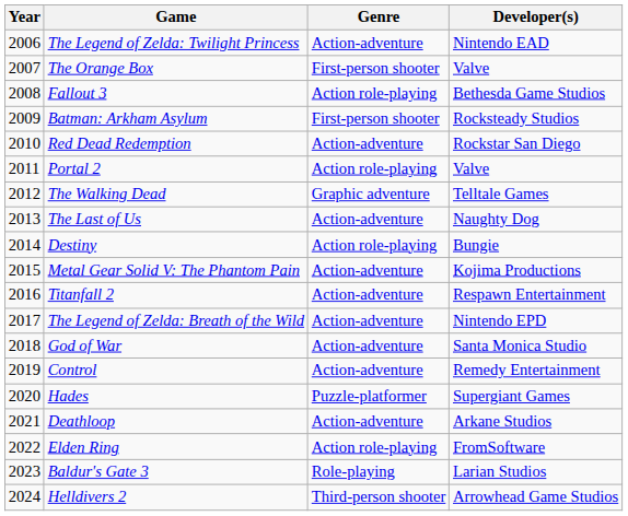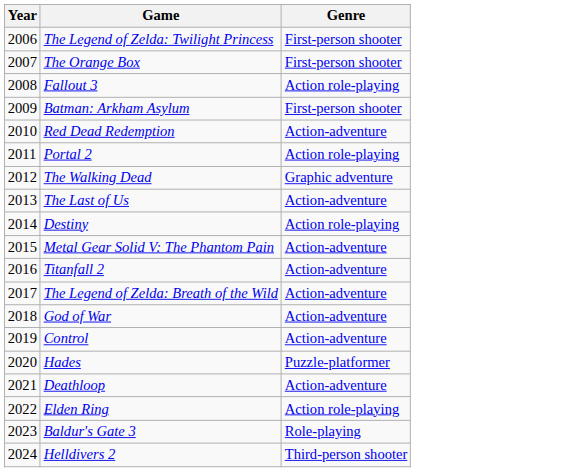 <table class="wikitable">
 <tr>
 <th>Year</th>
 <th>Game</th>
 <th>Genre</th>
-<th>Developer(s)</th>
 </tr>
 <tr>
 <td>2006</td>
 <td><em><a href='#'>The Legend of Zelda: Twilight Princess</a></em></td>
-<td><a href='#'>Action-adventure</a></td>
-<td><a href='#'>Nintendo EAD</a></td>
+<td><a href='#'>First-person shooter</a></td>
 </tr>
 <tr>
 <td>2007</td>
 <td><em><a href='#'>The Orange Box</a></em></td>
 <td><a href='#'>First-person shooter</a></td>
-<td><a href='#'>Valve</a></td>
 </tr>
 <tr>
 <td>2008</td>
 <td><em><a href='#'>Fallout 3</a></em></td>
 <td><a href='#'>Action role-playing</a></td>
-<td><a href='#'>Bethesda Game Studios</a></td>
 </tr>
 <tr>
 <td>2009</td>
 <td><em><a href='#'>Batman: Arkham Asylum</a></em></td>
 <td><a href='#'>First-person shooter</a></td>
-<td><a href='#'>Rocksteady Studios</a></td>
 </tr>
 <tr>
 <td>2010</td>
 <td><em><a href='#'>Red Dead Redemption</a></em></td>
 <td><a href='#'>Action-adventure</a></td>
-<td><a href='#'>Rockstar San Diego</a></td>
 </tr>
 <tr>
 <td>2011</td>
 <td><em><a href='#'>Portal 2</a></em></td>
 <td><a href='#'>Action role-playing</a></td>
-<td><a href='#'>Valve</a></td>
 </tr>
 <tr>
 <td>2012</td>
 <td><em><a href='#'>The Walking Dead</a></em></td>
 <td><a href='#'>Graphic adventure</a></td>
-<td><a href='#'>Telltale Games</a></td>
 </tr>
 <tr>
 <td>2013</td>
 <td><em><a href='#'>The Last of Us</a></em></td>
 <td><a href='#'>Action-adventure</a></td>
-<td><a href='#'>Naughty Dog</a></td>
 </tr>
 <tr>
 <td>2014</td>
 <td><em><a href='#'>Destiny</a></em></td>
 <td><a href='#'>Action role-playing</a></td>
-<td><a href='#'>Bungie</a></td>
 </tr>
 <tr>
 <td>2015</td>
 <td><em><a href='#'>Metal Gear Solid V: The Phantom Pain</a></em></td>
 <td><a href='#'>Action-adventure</a></td>
-<td><a href='#'>Kojima Productions</a></td>
 </tr>
 <tr>
 <td>2016</td>
 <td><em><a href='#'>Titanfall 2</a></em></td>
 <td><a href='#'>Action-adventure</a></td>
-<td><a href='#'>Respawn Entertainment</a></td>
 </tr>
 <tr>
 <td>2017</td>
 <td><em><a href='#'>The Legend of Zelda: Breath of the Wild</a></em></td>
 <td><a href='#'>Action-adventure</a></td>
-<td><a href='#'>Nintendo EPD</a></td>
 </tr>
 <tr>
 <td>2018</td>
 <td><em><a href='#'>God of War</a></em></td>
 <td><a href='#'>Action-adventure</a></td>
-<td><a href='#'>Santa Monica Studio</a></td>
 </tr>
 <tr>
 <td>2019</td>
 <td><em><a href='#'>Control</a></em></td>
 <td><a href='#'>Action-adventure</a></td>
-<td><a href='#'>Remedy Entertainment</a></td>
 </tr>
 <tr>
 <td>2020</td>
 <td><em><a href='#'>Hades</a></em></td>
 <td><a href='#'>Puzzle-platformer</a></td>
-<td><a href='#'>Supergiant Games</a></td>
 </tr>
 <tr>
 <td>2021</td>
 <td><em><a href='#'>Deathloop</a></em></td>
 <td><a href='#'>Action-adventure</a></td>
-<td><a href='#'>Arkane Studios</a></td>
 </tr>
 <tr>
 <td>2022</td>
 <td><em><a href='#'>Elden Ring</a></em></td>
 <td><a href='#'>Action role-playing</a></td>
-<td><a href='#'>FromSoftware</a></td>
 </tr>
 <tr>
 <td>2023</td>
 <td><em><a href='#'>Baldur's Gate 3</a></em></td>
 <td><a href='#'>Role-playing</a></td>
-<td><a href='#'>Larian Studios</a></td>
 </tr>
 <tr>
 <td>2024</td>
 <td><em><a href='#'>Helldivers 2</a></em></td>
 <td><a href='#'>Third-person shooter</a></td>
-<td><a href='#'>Arrowhead Game Studios</a></td>
 </tr>
 </table>
